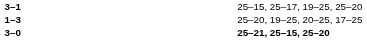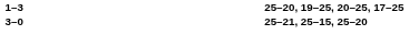 <table width=100% cellspacing=1>
 <tr>
 <th width=20%></th>
 <th width=12%></th>
 <th width=20%></th>
 <th width=33%></th>
 <td></td>
 </tr>
 <tr style=font-size:90%>
-<td align=right><strong></strong></td>
-<td align=center><strong>3–1</strong></td>
-<td></td>
-<td>25–15, 25–17, 19–25, 25–20</td>
-<td></td>
-</tr>
-<tr style=font-size:90%>
 <td align=right></td>
 <td align=center><strong>1–3</strong></td>
 <td><strong></strong></td>
-<td>25–20, 19–25, 20–25, 17–25</td>
+<td><strong>25–20, 19–25, 20–25, 17–25</strong></td>
 <td></td>
 </tr>
 <tr style=font-size:90%>
 <td align=right><strong></strong></td>
 <td align=center><strong>3–0</strong></td>
 <td></td>
 <td><strong>25–21, 25–15, 25–20</strong></td>
 </tr>
 </table>
